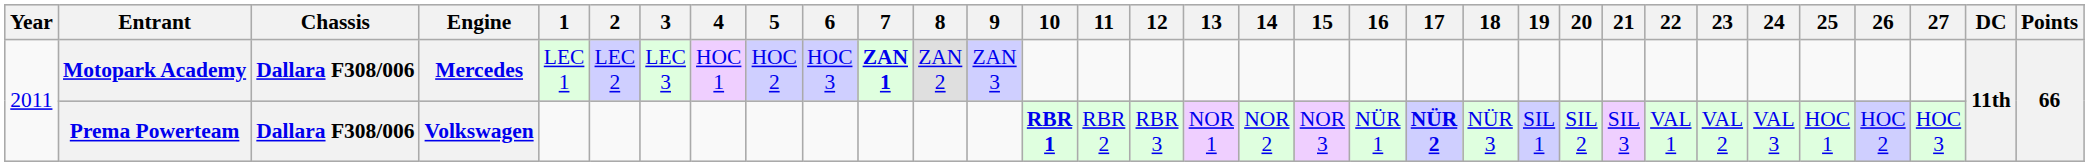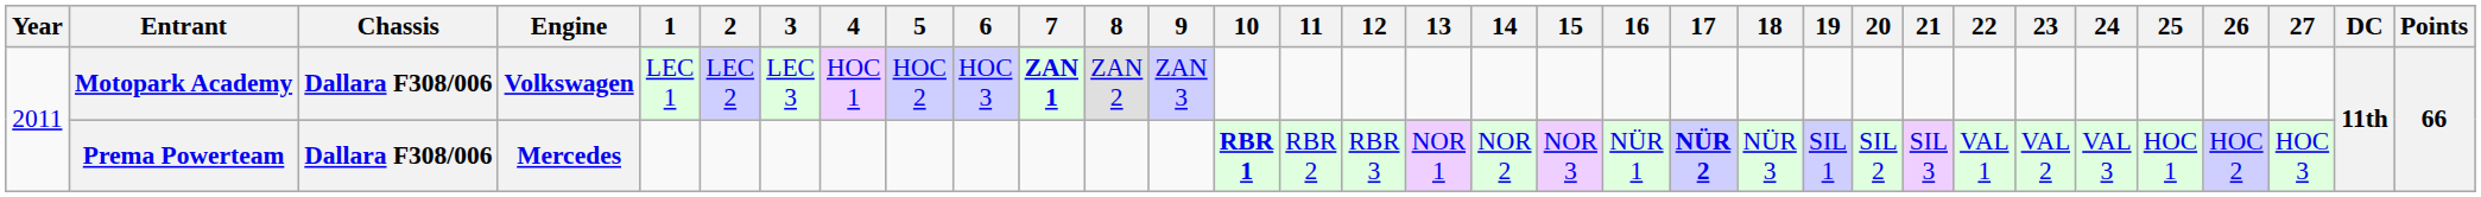 <table class="wikitable" style="text-align:center; font-size:85%">
 <tr>
 <th>Year</th>
 <th>Entrant</th>
 <th>Chassis</th>
 <th>Engine</th>
 <th>1</th>
 <th>2</th>
 <th>3</th>
 <th>4</th>
 <th>5</th>
 <th>6</th>
 <th>7</th>
 <th>8</th>
 <th>9</th>
 <th>10</th>
 <th>11</th>
 <th>12</th>
 <th>13</th>
 <th>14</th>
 <th>15</th>
 <th>16</th>
 <th>17</th>
 <th>18</th>
 <th>19</th>
 <th>20</th>
 <th>21</th>
 <th>22</th>
 <th>23</th>
 <th>24</th>
 <th>25</th>
 <th>26</th>
 <th>27</th>
 <th>DC</th>
 <th>Points</th>
 </tr>
 <tr>
 <td rowspan=2><a href='#'>2011</a></td>
 <th nowrap><a href='#'>Motopark Academy</a></th>
 <th nowrap><a href='#'>Dallara</a> F308/006</th>
-<th><a href='#'>Mercedes</a></th>
+<th><a href='#'>Volkswagen</a></th>
 <td style="background:#DFFFDF;"><a href='#'>LEC<br>1</a><br></td>
 <td style="background:#CFCFFF;"><a href='#'>LEC<br>2</a><br></td>
 <td style="background:#DFFFDF;"><a href='#'>LEC<br>3</a><br></td>
 <td style="background:#EFCFFF;"><a href='#'>HOC<br>1</a><br></td>
 <td style="background:#CFCFFF;"><a href='#'>HOC<br>2</a><br></td>
 <td style="background:#CFCFFF;"><a href='#'>HOC<br>3</a><br></td>
 <td style="background:#DFFFDF;"><strong><a href='#'>ZAN<br>1</a><br></strong></td>
 <td style="background:#DFDFDF;"><a href='#'>ZAN<br>2</a><br></td>
 <td style="background:#CFCFFF;"><a href='#'>ZAN<br>3</a><br></td>
 <td></td>
 <td></td>
 <td></td>
 <td></td>
 <td></td>
 <td></td>
 <td></td>
 <td></td>
 <td></td>
 <td></td>
 <td></td>
 <td></td>
 <td></td>
 <td></td>
 <td></td>
 <td></td>
 <td></td>
 <td></td>
 <th rowspan=2>11th</th>
 <th rowspan=2>66</th>
 </tr>
 <tr>
 <th nowrap><a href='#'>Prema Powerteam</a></th>
 <th nowrap><a href='#'>Dallara</a> F308/006</th>
-<th><a href='#'>Volkswagen</a></th>
+<th><a href='#'>Mercedes</a></th>
 <td></td>
 <td></td>
 <td></td>
 <td></td>
 <td></td>
 <td></td>
 <td></td>
 <td></td>
 <td></td>
 <td style="background:#DFFFDF;"><strong><a href='#'>RBR<br>1</a><br></strong></td>
 <td style="background:#DFFFDF;"><a href='#'>RBR<br>2</a><br></td>
 <td style="background:#DFFFDF;"><a href='#'>RBR<br>3</a><br></td>
 <td style="background:#EFCFFF;"><a href='#'>NOR<br>1</a><br></td>
 <td style="background:#DFFFDF;"><a href='#'>NOR<br>2</a><br></td>
 <td style="background:#EFCFFF;"><a href='#'>NOR<br>3</a><br></td>
 <td style="background:#DFFFDF;"><a href='#'>NÜR<br>1</a><br></td>
 <td style="background:#CFCFFF;"><strong><a href='#'>NÜR<br>2</a><br></strong></td>
 <td style="background:#DFFFDF;"><a href='#'>NÜR<br>3</a><br></td>
 <td style="background:#CFCFFF;"><a href='#'>SIL<br>1</a><br></td>
 <td style="background:#DFFFDF;"><a href='#'>SIL<br>2</a><br></td>
 <td style="background:#EFCFFF;"><a href='#'>SIL<br>3</a><br></td>
 <td style="background:#DFFFDF;"><a href='#'>VAL<br>1</a><br></td>
 <td style="background:#DFFFDF;"><a href='#'>VAL<br>2</a><br></td>
 <td style="background:#DFFFDF;"><a href='#'>VAL<br>3</a><br></td>
 <td style="background:#DFFFDF;"><a href='#'>HOC<br>1</a><br></td>
 <td style="background:#CFCFFF;"><a href='#'>HOC<br>2</a><br></td>
 <td style="background:#DFFFDF;"><a href='#'>HOC<br>3</a><br></td>
 </tr>
 </table>
